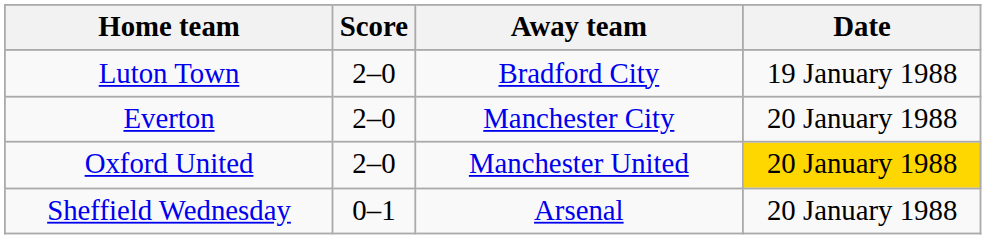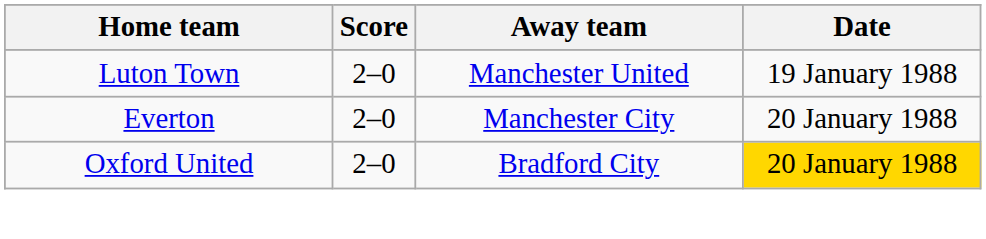 <table class="wikitable" style="text-align:center">
 <tr>
 <th width=175>Home team</th>
 <th width=20>Score</th>
 <th width=175>Away team</th>
 <th width=125>Date</th>
 </tr>
 <tr>
 <td><a href='#'>Luton Town</a></td>
 <td>2–0</td>
-<td><a href='#'>Bradford City</a></td>
+<td><a href='#'>Manchester United</a></td>
 <td>19 January 1988</td>
 </tr>
 <tr>
 <td><a href='#'>Everton</a></td>
 <td>2–0</td>
 <td><a href='#'>Manchester City</a></td>
 <td>20 January 1988</td>
 </tr>
 <tr>
 <td><a href='#'>Oxford United</a></td>
 <td>2–0</td>
-<td><a href='#'>Manchester United</a></td>
+<td><a href='#'>Bradford City</a></td>
 <td style="background: gold;">20 January 1988</td>
 </tr>
-<tr>
-<td><a href='#'>Sheffield Wednesday</a></td>
-<td>0–1</td>
-<td><a href='#'>Arsenal</a></td>
-<td>20 January 1988</td>
-</tr>
 </table>
